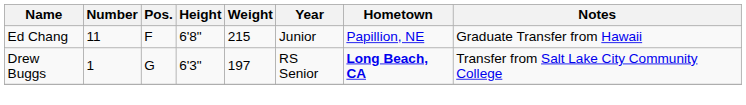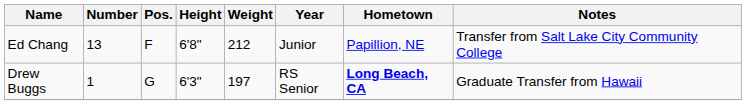 <table class="wikitable sortable" border="1">
 <tr>
 <th>Name</th>
 <th>Number</th>
 <th>Pos.</th>
 <th>Height</th>
 <th>Weight</th>
 <th>Year</th>
 <th>Hometown</th>
 <th class="unsortable">Notes</th>
 </tr>
 <tr>
 <td>Ed Chang</td>
-<td>11</td>
+<td>13</td>
 <td>F</td>
 <td>6'8"</td>
-<td>215</td>
+<td>212</td>
 <td>Junior</td>
 <td><a href='#'>Papillion, NE</a></td>
-<td>Graduate Transfer from <a href='#'>Hawaii</a></td>
+<td>Transfer from <a href='#'>Salt Lake City Community College</a></td>
 </tr>
 <tr>
 <td>Drew Buggs</td>
 <td>1</td>
 <td>G</td>
 <td>6'3"</td>
 <td>197</td>
 <td>RS Senior</td>
 <td><strong><a href='#'>Long Beach, CA</a></strong></td>
-<td>Transfer from <a href='#'>Salt Lake City Community College</a></td>
+<td>Graduate Transfer from <a href='#'>Hawaii</a></td>
 </tr>
 <tr>
 </tr>
 </table>
